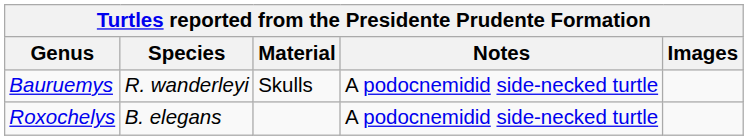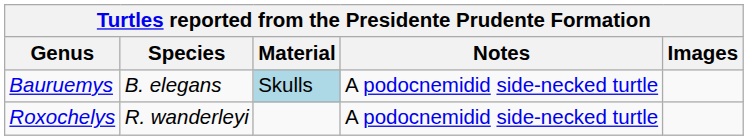 <table class="wikitable" align="center">
 <tr>
 <th colspan="7" style="text-align:center;"><strong><a href='#'>Turtles</a> reported from the Presidente Prudente Formation</strong></th>
 </tr>
 <tr>
 <th>Genus</th>
 <th>Species</th>
 <th>Material</th>
 <th>Notes</th>
 <th>Images</th>
 </tr>
 <tr>
 <td><em><a href='#'>Bauruemys</a></em></td>
-<td><em>R. wanderleyi</em></td>
-<td>Skulls</td>
+<td><em>B. elegans</em></td>
+<td style="background: lightblue;">Skulls</td>
 <td>A <a href='#'>podocnemidid</a> <a href='#'>side-necked turtle</a></td>
 <td></td>
 </tr>
 <tr>
 <td><em><a href='#'>Roxochelys</a></em></td>
-<td><em>B. elegans</em></td>
+<td><em>R. wanderleyi</em></td>
 <td></td>
 <td>A <a href='#'>podocnemidid</a> <a href='#'>side-necked turtle</a></td>
 <td></td>
 </tr>
 </table>
